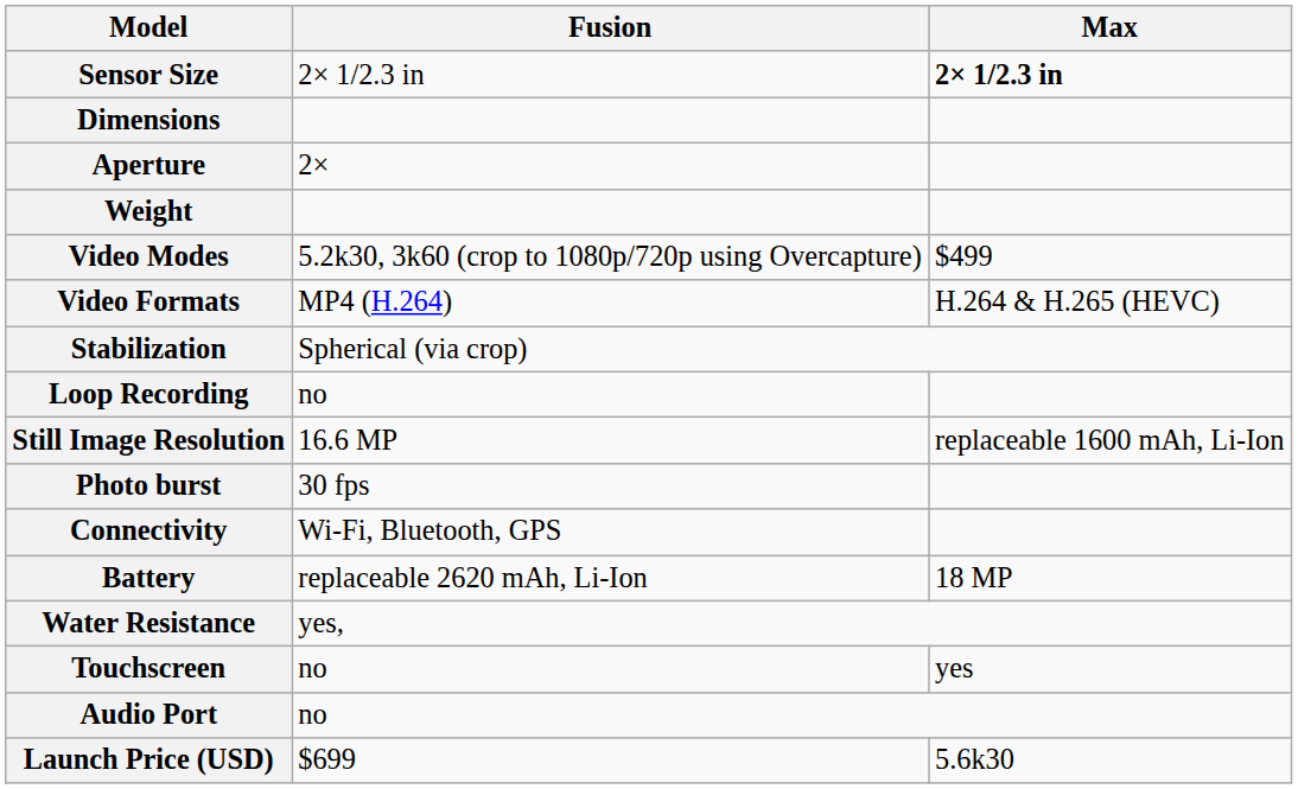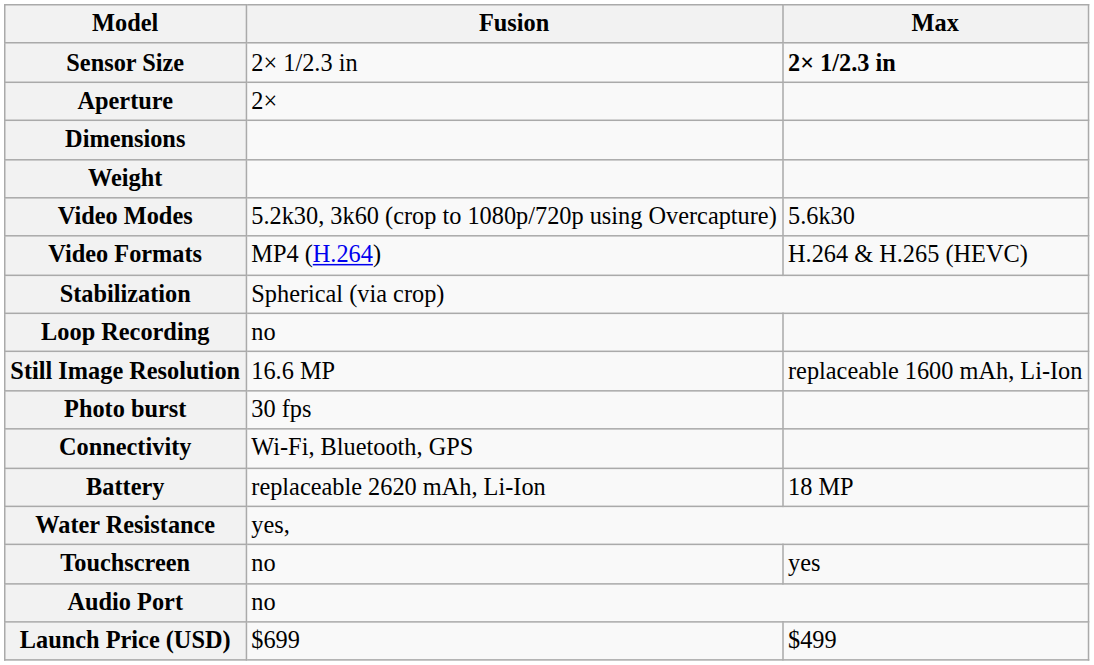 <table class="wikitable">
 <tr>
 <th>Model</th>
 <th>Fusion</th>
 <th>Max</th>
 </tr>
 <tr>
 <th>Sensor Size</th>
 <td>2× 1/2.3 in</td>
 <td><strong>2× 1/2.3 in</strong></td>
 </tr>
 <tr>
-<th>Dimensions</th>
-<td></td>
+<th>Aperture</th>
+<td>2× </td>
 <td></td>
 </tr>
 <tr>
-<th>Aperture</th>
-<td>2× </td>
+<th>Dimensions</th>
+<td></td>
 <td></td>
 </tr>
 <tr>
 <th>Weight</th>
 <td></td>
 <td></td>
 </tr>
 <tr>
 <th>Video Modes</th>
 <td>5.2k30, 3k60 (crop to 1080p/720p using Overcapture)</td>
-<td>$499</td>
+<td>5.6k30</td>
 </tr>
 <tr>
 <th>Video Formats</th>
 <td>MP4 (<a href='#'>H.264</a>)</td>
 <td>H.264 & H.265 (HEVC)</td>
 </tr>
 <tr>
 <th>Stabilization</th>
 <td colspan=2>Spherical (via crop)</td>
 </tr>
 <tr>
 <th>Loop Recording</th>
 <td>no</td>
 <td></td>
 </tr>
 <tr>
 <th>Still Image Resolution</th>
 <td>16.6 MP</td>
 <td>replaceable 1600 mAh, Li-Ion</td>
 </tr>
 <tr>
 <th>Photo burst</th>
 <td>30 fps</td>
 <td></td>
 </tr>
 <tr>
 <th>Connectivity</th>
 <td>Wi-Fi, Bluetooth, GPS</td>
 <td></td>
 </tr>
 <tr>
 <th>Battery</th>
 <td>replaceable 2620 mAh, Li-Ion</td>
 <td>18 MP</td>
 </tr>
 <tr>
 <th>Water Resistance</th>
 <td colspan=2>yes, </td>
 </tr>
 <tr>
 <th>Touchscreen</th>
 <td>no</td>
 <td>yes</td>
 </tr>
 <tr>
 <th>Audio Port</th>
 <td colspan=2>no</td>
 </tr>
 <tr>
 <th>Launch Price (USD)</th>
 <td>$699</td>
-<td>5.6k30</td>
+<td>$499</td>
 </tr>
 </table>
